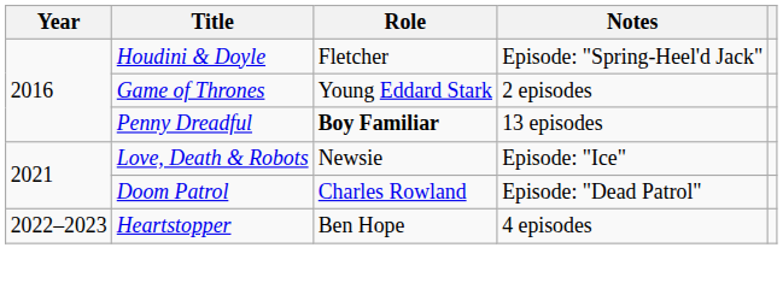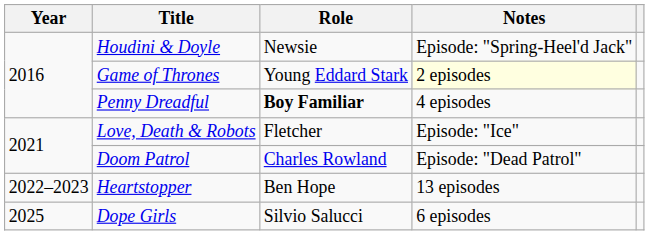 <table class="wikitable">
 <tr>
 <th>Year</th>
 <th>Title</th>
 <th>Role</th>
 <th>Notes</th>
 <th></th>
 </tr>
 <tr>
 <td rowspan="3">2016</td>
 <td><em><a href='#'>Houdini & Doyle</a></em></td>
-<td>Fletcher</td>
+<td>Newsie</td>
 <td>Episode: "Spring-Heel'd Jack"</td>
 <td></td>
 </tr>
 <tr>
 <td><em><a href='#'>Game of Thrones</a></em></td>
 <td>Young <a href='#'>Eddard Stark</a></td>
-<td>2 episodes</td>
+<td style="background: lightyellow;">2 episodes</td>
 <td></td>
 </tr>
 <tr>
 <td><em><a href='#'>Penny Dreadful</a></em></td>
 <td><strong>Boy Familiar</strong></td>
-<td>13 episodes</td>
+<td>4 episodes</td>
 <td></td>
 </tr>
 <tr>
 <td rowspan="2">2021</td>
 <td><em><a href='#'>Love, Death & Robots</a></em></td>
-<td>Newsie</td>
+<td>Fletcher</td>
 <td>Episode: "Ice"</td>
 <td></td>
 </tr>
 <tr>
 <td><em><a href='#'>Doom Patrol</a></em></td>
 <td><a href='#'>Charles Rowland</a></td>
 <td>Episode: "Dead Patrol"</td>
 <td></td>
 </tr>
 <tr>
 <td>2022–2023</td>
 <td><em><a href='#'>Heartstopper</a></em></td>
 <td>Ben Hope</td>
-<td>4 episodes</td>
+<td>13 episodes</td>
+<td></td>
+</tr>
+<tr>
+<td>2025</td>
+<td><em><a href='#'>Dope Girls</a></em></td>
+<td>Silvio Salucci</td>
+<td>6 episodes</td>
 <td></td>
 </tr>
 </table>
